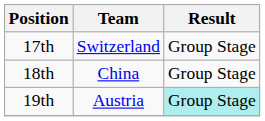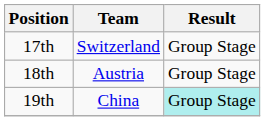 <table class="wikitable" style="text-align: center;">
 <tr>
 <th>Position</th>
 <th>Team</th>
 <th>Result</th>
 </tr>
 <tr>
 <td>17th</td>
 <td> <a href='#'>Switzerland</a></td>
 <td>Group Stage</td>
 </tr>
 <tr>
 <td>18th</td>
-<td> <a href='#'>China</a></td>
+<td> <a href='#'>Austria</a></td>
 <td>Group Stage</td>
 </tr>
 <tr>
 <td>19th</td>
-<td> <a href='#'>Austria</a></td>
+<td> <a href='#'>China</a></td>
 <td style="background: paleturquoise;">Group Stage</td>
 </tr>
 <tr>
 </tr>
 </table>
